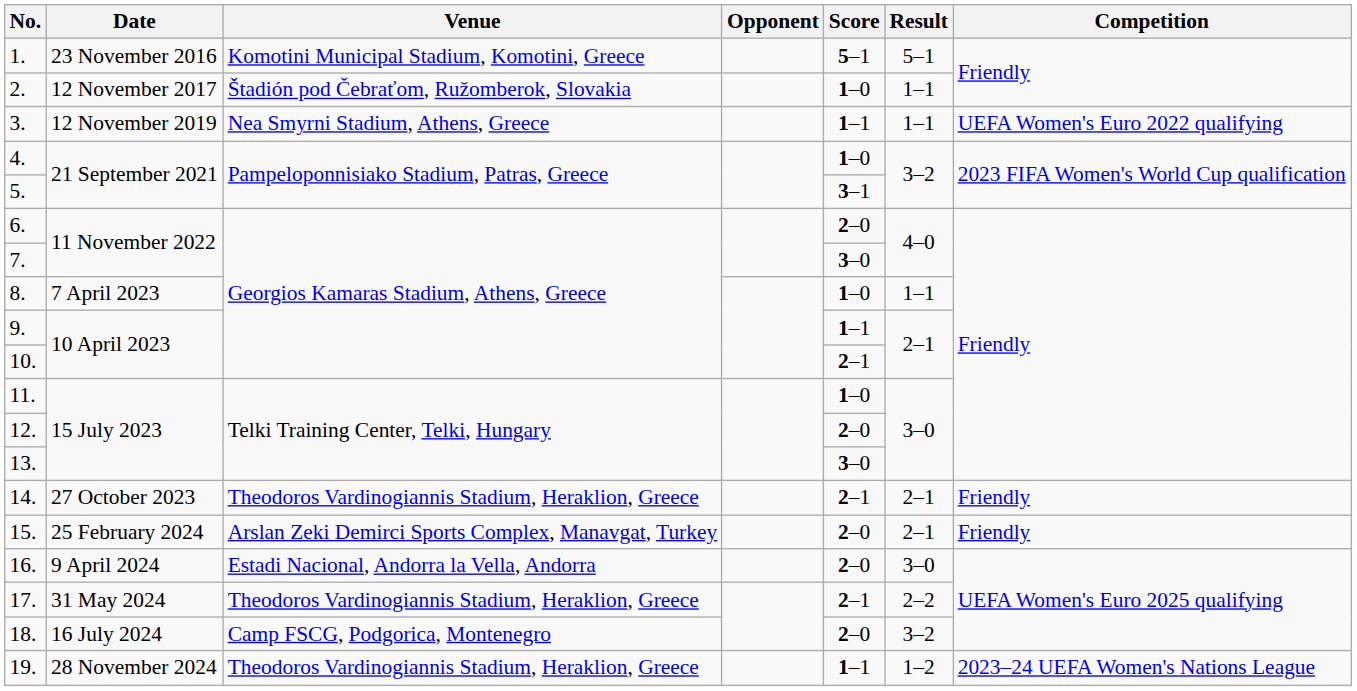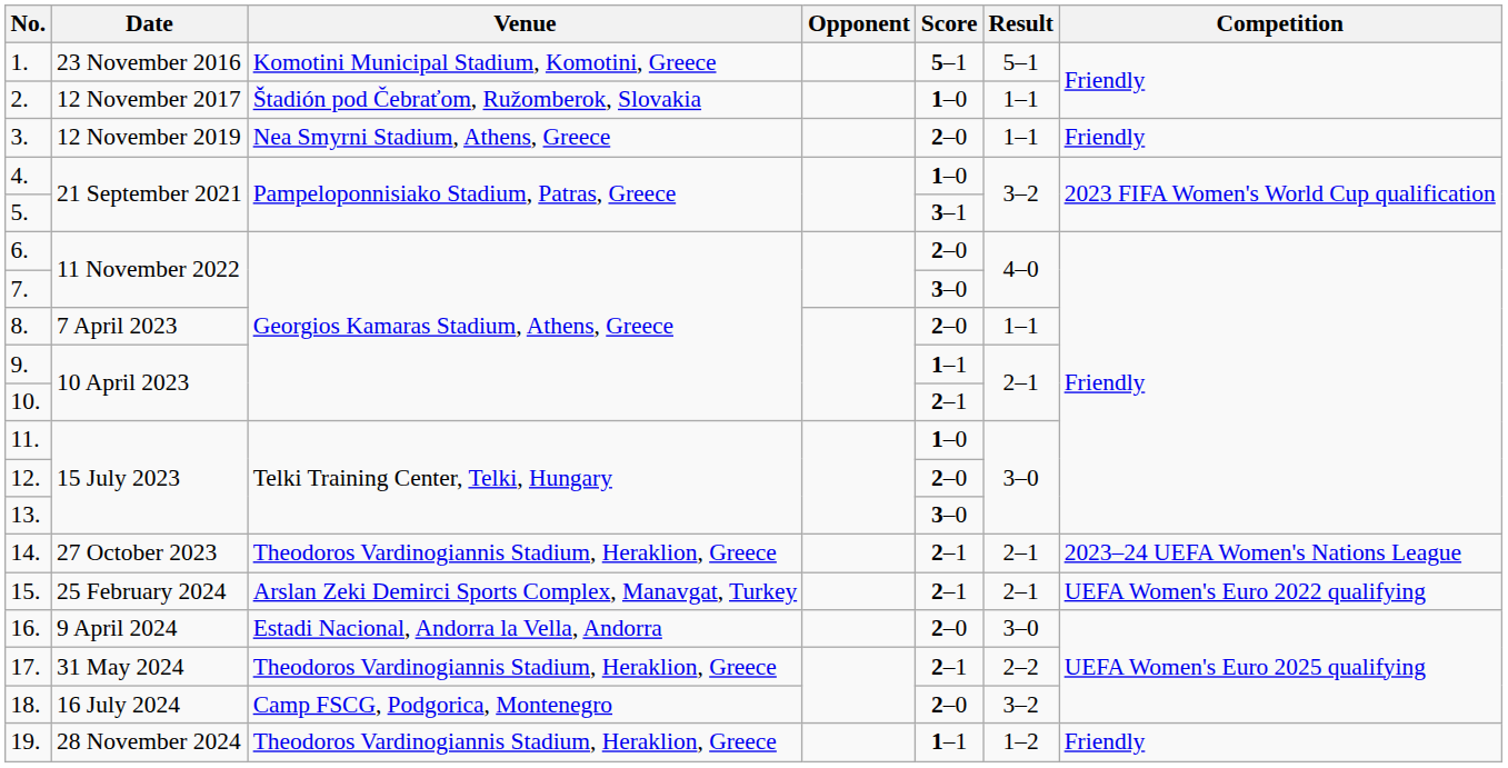 <table class="wikitable">
 <tr>
 <th>No.</th>
 <th>Date</th>
 <th>Venue</th>
 <th>Opponent</th>
 <th>Score</th>
 <th>Result</th>
 <th>Competition</th>
 </tr>
 <tr>
 <td>1.</td>
 <td>23 November 2016</td>
 <td><a href='#'>Komotini Municipal Stadium</a>, <a href='#'>Komotini</a>, <a href='#'>Greece</a></td>
 <td></td>
 <td align=center><strong>5</strong>–1</td>
 <td align=center>5–1</td>
 <td rowspan=2><a href='#'>Friendly</a></td>
 </tr>
 <tr>
 <td>2.</td>
 <td>12 November 2017</td>
 <td><a href='#'>Štadión pod Čebraťom</a>, <a href='#'>Ružomberok</a>, <a href='#'>Slovakia</a></td>
 <td></td>
 <td align=center><strong>1</strong>–0</td>
 <td align=center>1–1</td>
 </tr>
 <tr>
 <td>3.</td>
 <td>12 November 2019</td>
 <td><a href='#'>Nea Smyrni Stadium</a>, <a href='#'>Athens</a>, <a href='#'>Greece</a></td>
 <td></td>
-<td align=center><strong>1</strong>–1</td>
+<td align=center><strong>2</strong>–0</td>
 <td align=center>1–1</td>
-<td><a href='#'>UEFA Women's Euro 2022 qualifying</a></td>
+<td><a href='#'>Friendly</a></td>
 </tr>
 <tr>
 <td>4.</td>
 <td rowspan=2>21 September 2021</td>
 <td rowspan=2><a href='#'>Pampeloponnisiako Stadium</a>, <a href='#'>Patras</a>, <a href='#'>Greece</a></td>
 <td rowspan=2></td>
 <td align=center><strong>1</strong>–0</td>
 <td rowspan=2 align=center>3–2</td>
 <td rowspan=2><a href='#'>2023 FIFA Women's World Cup qualification</a></td>
 </tr>
 <tr>
 <td>5.</td>
 <td align=center><strong>3</strong>–1</td>
 </tr>
 <tr>
 <td>6.</td>
 <td rowspan=2>11 November 2022</td>
 <td rowspan=5><a href='#'>Georgios Kamaras Stadium</a>, <a href='#'>Athens</a>, <a href='#'>Greece</a></td>
 <td rowspan=2></td>
 <td align=center><strong>2</strong>–0</td>
 <td rowspan=2 align=center>4–0</td>
 <td rowspan=8><a href='#'>Friendly</a></td>
 </tr>
 <tr>
 <td>7.</td>
 <td align=center><strong>3</strong>–0</td>
 </tr>
 <tr>
 <td>8.</td>
 <td>7 April 2023</td>
 <td rowspan=3></td>
-<td align=center><strong>1</strong>–0</td>
+<td align=center><strong>2</strong>–0</td>
 <td align=center>1–1</td>
 </tr>
 <tr>
 <td>9.</td>
 <td rowspan=2>10 April 2023</td>
 <td align=center><strong>1</strong>–1</td>
 <td rowspan=2 align=center>2–1</td>
 </tr>
 <tr>
 <td>10.</td>
 <td align=center><strong>2</strong>–1</td>
 </tr>
 <tr>
 <td>11.</td>
 <td rowspan=3>15 July 2023</td>
 <td rowspan=3>Telki Training Center, <a href='#'>Telki</a>, <a href='#'>Hungary</a></td>
 <td rowspan=3></td>
 <td align=center><strong>1</strong>–0</td>
 <td rowspan=3 align=center>3–0</td>
 </tr>
 <tr>
 <td>12.</td>
 <td align=center><strong>2</strong>–0</td>
 </tr>
 <tr>
 <td>13.</td>
 <td align=center><strong>3</strong>–0</td>
 </tr>
 <tr>
 <td>14.</td>
 <td>27 October 2023</td>
 <td><a href='#'>Theodoros Vardinogiannis Stadium</a>, <a href='#'>Heraklion</a>, <a href='#'>Greece</a></td>
 <td></td>
 <td align=center><strong>2</strong>–1</td>
 <td align=center>2–1</td>
-<td><a href='#'>Friendly</a></td>
+<td><a href='#'>2023–24 UEFA Women's Nations League</a></td>
 </tr>
 <tr>
 <td>15.</td>
 <td>25 February 2024</td>
 <td><a href='#'>Arslan Zeki Demirci Sports Complex</a>, <a href='#'>Manavgat</a>, <a href='#'>Turkey</a></td>
 <td></td>
-<td align=center><strong>2</strong>–0</td>
+<td align=center><strong>2</strong>–1</td>
 <td align=center>2–1</td>
-<td><a href='#'>Friendly</a></td>
+<td><a href='#'>UEFA Women's Euro 2022 qualifying</a></td>
 </tr>
 <tr>
 <td>16.</td>
 <td>9 April 2024</td>
 <td><a href='#'>Estadi Nacional</a>, <a href='#'>Andorra la Vella</a>, <a href='#'>Andorra</a></td>
 <td></td>
 <td align=center><strong>2</strong>–0</td>
 <td align=center>3–0</td>
 <td rowspan=3><a href='#'>UEFA Women's Euro 2025 qualifying</a></td>
 </tr>
 <tr>
 <td>17.</td>
 <td>31 May 2024</td>
 <td><a href='#'>Theodoros Vardinogiannis Stadium</a>, <a href='#'>Heraklion</a>, <a href='#'>Greece</a></td>
 <td rowspan=2></td>
 <td align=center><strong>2</strong>–1</td>
 <td align=center>2–2</td>
 </tr>
 <tr>
 <td>18.</td>
 <td>16 July 2024</td>
 <td><a href='#'>Camp FSCG</a>, <a href='#'>Podgorica</a>, <a href='#'>Montenegro</a></td>
 <td align=center><strong>2</strong>–0</td>
 <td align=center>3–2</td>
 </tr>
 <tr>
 <td>19.</td>
 <td>28 November 2024</td>
 <td><a href='#'>Theodoros Vardinogiannis Stadium</a>, <a href='#'>Heraklion</a>, <a href='#'>Greece</a></td>
 <td></td>
 <td align=center><strong>1</strong>–1</td>
 <td align=center>1–2</td>
-<td><a href='#'>2023–24 UEFA Women's Nations League</a></td>
+<td><a href='#'>Friendly</a></td>
 </tr>
 </table>
